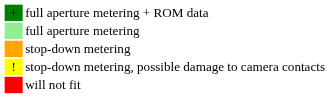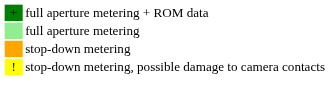 <table>
 <tr>
 <td style="background-color:green;width:20px;text-align:center">+</td>
 <td>full aperture metering + ROM data</td>
 </tr>
 <tr>
 <td style="background-color:lightgreen;"></td>
 <td>full aperture metering</td>
 </tr>
 <tr>
 <td style="background-color:orange;"></td>
 <td>stop-down metering</td>
 </tr>
 <tr>
 <td style="background-color:yellow;text-align:center">!</td>
 <td>stop-down metering, possible damage to camera contacts</td>
 </tr>
-<tr>
-<td style="background-color:red;"></td>
-<td>will not fit</td>
-</tr>
 </table>
